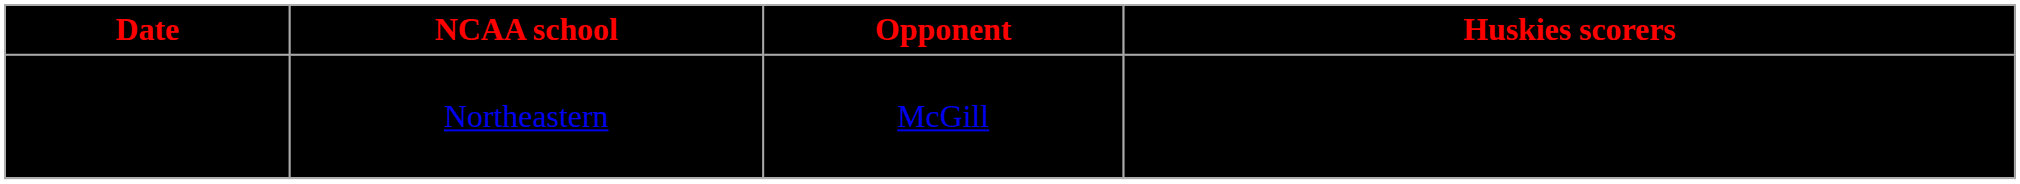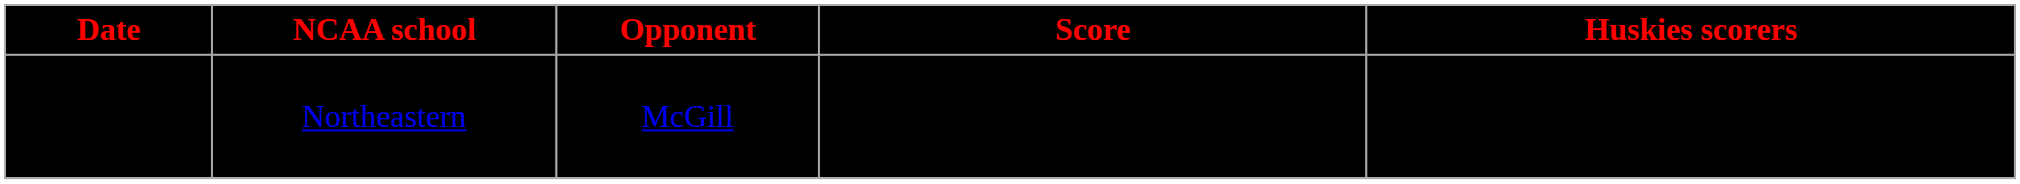 <table class="wikitable" width="80%">
 <tr align="center"  style="background:black;color:red;">
 <td><strong>Date</strong></td>
 <td><strong>NCAA school</strong></td>
 <td><strong>Opponent</strong></td>
+<td><strong>Score</strong></td>
 <td><strong>Huskies scorers</strong></td>
 </tr>
 <tr align="center" bgcolor=" ">
 <td>Sept. 26</td>
 <td><a href='#'>Northeastern</a></td>
 <td><a href='#'>McGill</a></td>
+<td>3–2 (OT), Northeastern</td>
 <td>Katie McSorley<br>Lori Antflick<br>Kristi Kehoe (game winner)</td>
 </tr>
 </table>
